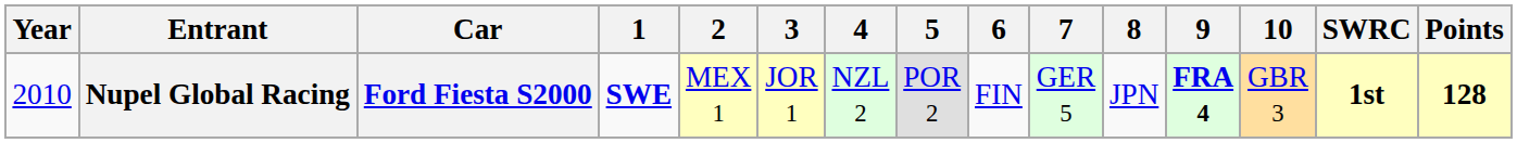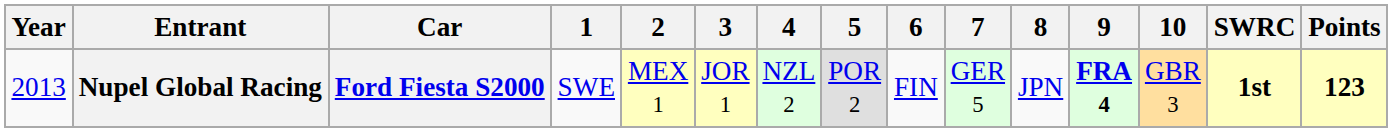 <table class="wikitable" border="1" style="text-align:center; font-size:85%;">
 <tr>
 <th>Year</th>
 <th>Entrant</th>
 <th>Car</th>
 <th>1</th>
 <th>2</th>
 <th>3</th>
 <th>4</th>
 <th>5</th>
 <th>6</th>
 <th>7</th>
 <th>8</th>
 <th>9</th>
 <th>10</th>
 <th>SWRC</th>
 <th>Points</th>
 </tr>
 <tr>
-<td><a href='#'>2010</a></td>
+<td><a href='#'>2013</a></td>
 <th nowrap>Nupel Global Racing</th>
 <th nowrap><a href='#'>Ford Fiesta S2000</a></th>
-<td><strong><a href='#'>SWE</a></strong></td>
+<td><a href='#'>SWE</a></td>
 <td style="background:#FFFFBF;"><a href='#'>MEX</a><br><small>1</small></td>
 <td style="background:#FFFFBF;"><a href='#'>JOR</a><br><small>1</small></td>
 <td style="background:#DFFFDF;"><a href='#'>NZL</a><br><small>2</small></td>
 <td style="background:#DFDFDF;"><a href='#'>POR</a><br><small>2</small></td>
 <td><a href='#'>FIN</a></td>
 <td style="background:#DFFFDF;"><a href='#'>GER</a><br><small>5</small></td>
 <td><a href='#'>JPN</a></td>
 <td style="background:#DFFFDF;"><strong><a href='#'>FRA</a><br><small>4</small></strong></td>
 <td style="background:#FFDF9F;"><a href='#'>GBR</a><br><small>3</small></td>
 <td style="background:#FFFFBF;"><strong>1st</strong></td>
-<td style="background:#FFFFBF;"><strong>128</strong></td>
+<td style="background:#FFFFBF;"><strong>123</strong></td>
 </tr>
 <tr>
 </tr>
 </table>
